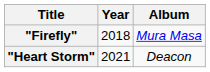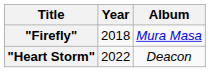 <table class="wikitable plainrowheaders" style="text-align:center;">
 <tr>
 <th scope="col">Title</th>
 <th scope="col">Year</th>
 <th scope="col">Album</th>
 </tr>
 <tr>
 <th scope="row">"Firefly"<br></th>
 <td>2018</td>
 <td><em><a href='#'>Mura Masa</a></em></td>
 </tr>
 <tr>
 <th scope="row">"Heart Storm"<br></th>
-<td>2021</td>
+<td>2022</td>
 <td><em>Deacon</em></td>
 </tr>
 </table>
